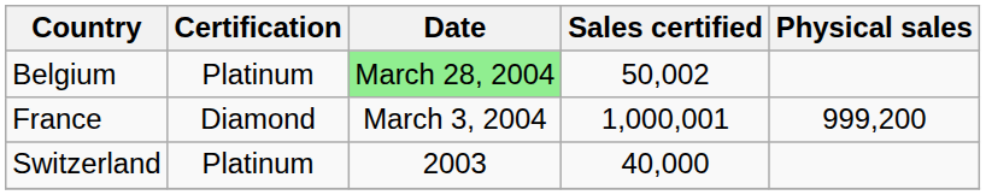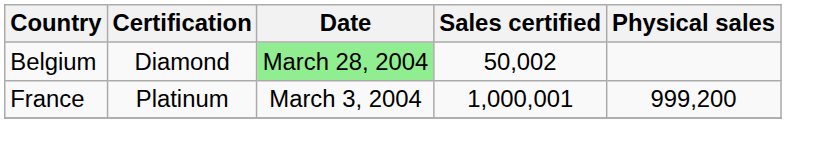 <table class="wikitable sortable">
 <tr>
 <th bgcolor="#ebf5ff">Country</th>
 <th bgcolor="#ebf5ff">Certification</th>
 <th bgcolor="#ebf5ff">Date</th>
 <th bgcolor="#ebf5ff">Sales certified</th>
 <th bgcolor="#ebf5ff">Physical sales</th>
 </tr>
 <tr>
 <td>Belgium</td>
-<td align="center">Platinum</td>
+<td align="center">Diamond</td>
 <td align="center" style="background: lightgreen;">March 28, 2004</td>
 <td align="center">50,002</td>
 <td align="center"></td>
 </tr>
 <tr>
 <td>France</td>
-<td align="center">Diamond</td>
+<td align="center">Platinum</td>
 <td align="center">March 3, 2004</td>
 <td align="center">1,000,001</td>
 <td align="center">999,200</td>
 </tr>
 <tr>
-<td>Switzerland</td>
-<td align="center">Platinum</td>
-<td align="center">2003</td>
-<td align="center">40,000</td>
-<td align="center"></td>
-</tr>
-<tr>
 </tr>
 </table>
